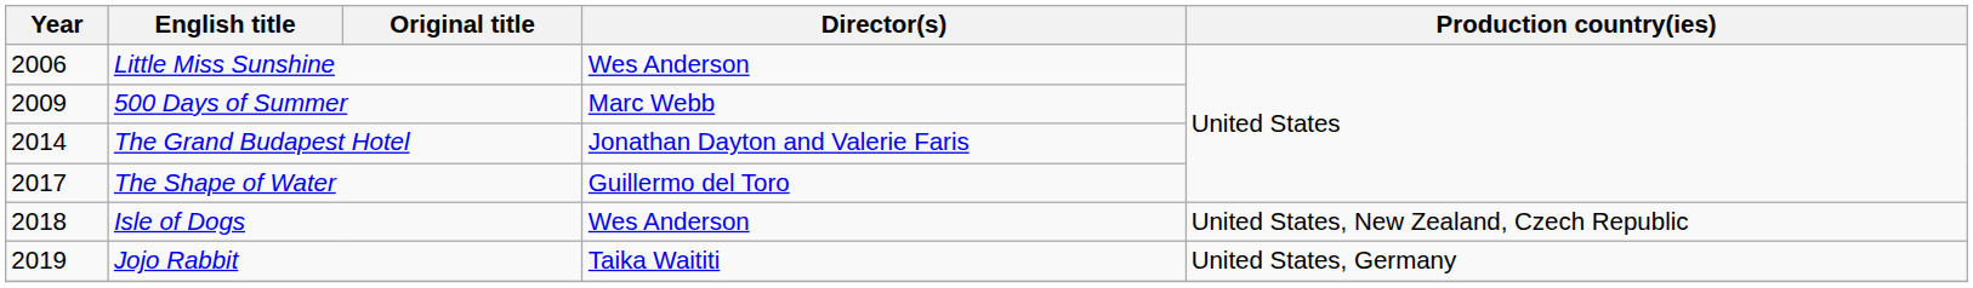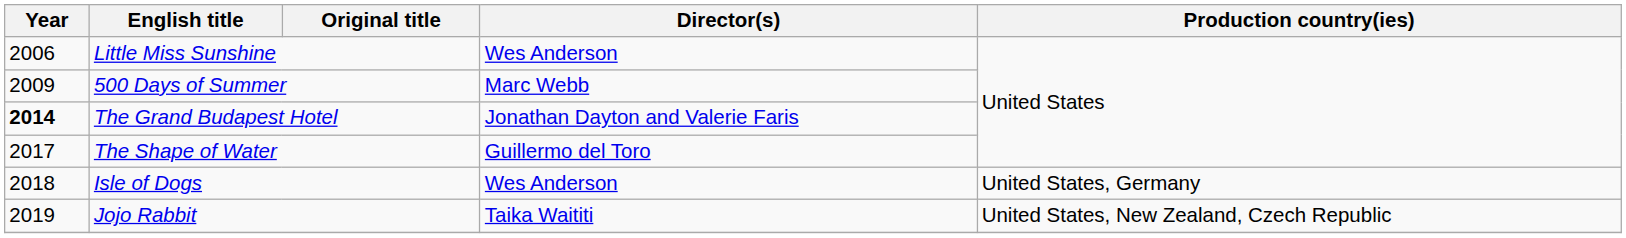 <table class="sortable wikitable" style="width:100%; margin-bottom:4px" cellpadding="5">
 <tr>
 <th scope="col">Year</th>
 <th scope="col">English title</th>
 <th scope="col">Original title</th>
 <th scope="col">Director(s)</th>
 <th scope="col">Production country(ies)</th>
 </tr>
 <tr>
 <td>2006</td>
 <td colspan=2><em><a href='#'>Little Miss Sunshine</a></em></td>
 <td><a href='#'>Wes Anderson</a></td>
 <td rowspan=4>United States</td>
 </tr>
 <tr>
 <td>2009</td>
 <td colspan=2><em><a href='#'>500 Days of Summer</a></em></td>
 <td><a href='#'>Marc Webb</a></td>
 </tr>
 <tr>
-<td>2014</td>
+<td><strong>2014</strong></td>
 <td colspan=2><em><a href='#'>The Grand Budapest Hotel</a></em></td>
 <td><a href='#'>Jonathan Dayton and Valerie Faris</a></td>
 </tr>
 <tr>
 <td>2017</td>
 <td colspan=2><em><a href='#'>The Shape of Water</a></em></td>
 <td><a href='#'>Guillermo del Toro</a></td>
 </tr>
 <tr>
 <td>2018</td>
 <td colspan=2><em><a href='#'>Isle of Dogs</a></em></td>
 <td><a href='#'>Wes Anderson</a></td>
-<td>United States, New Zealand, Czech Republic</td>
+<td>United States, Germany</td>
 </tr>
 <tr>
 <td>2019</td>
 <td colspan=2><em><a href='#'>Jojo Rabbit</a></em></td>
 <td><a href='#'>Taika Waititi</a></td>
-<td>United States, Germany</td>
+<td>United States, New Zealand, Czech Republic</td>
 </tr>
 <tr>
 </tr>
 </table>
